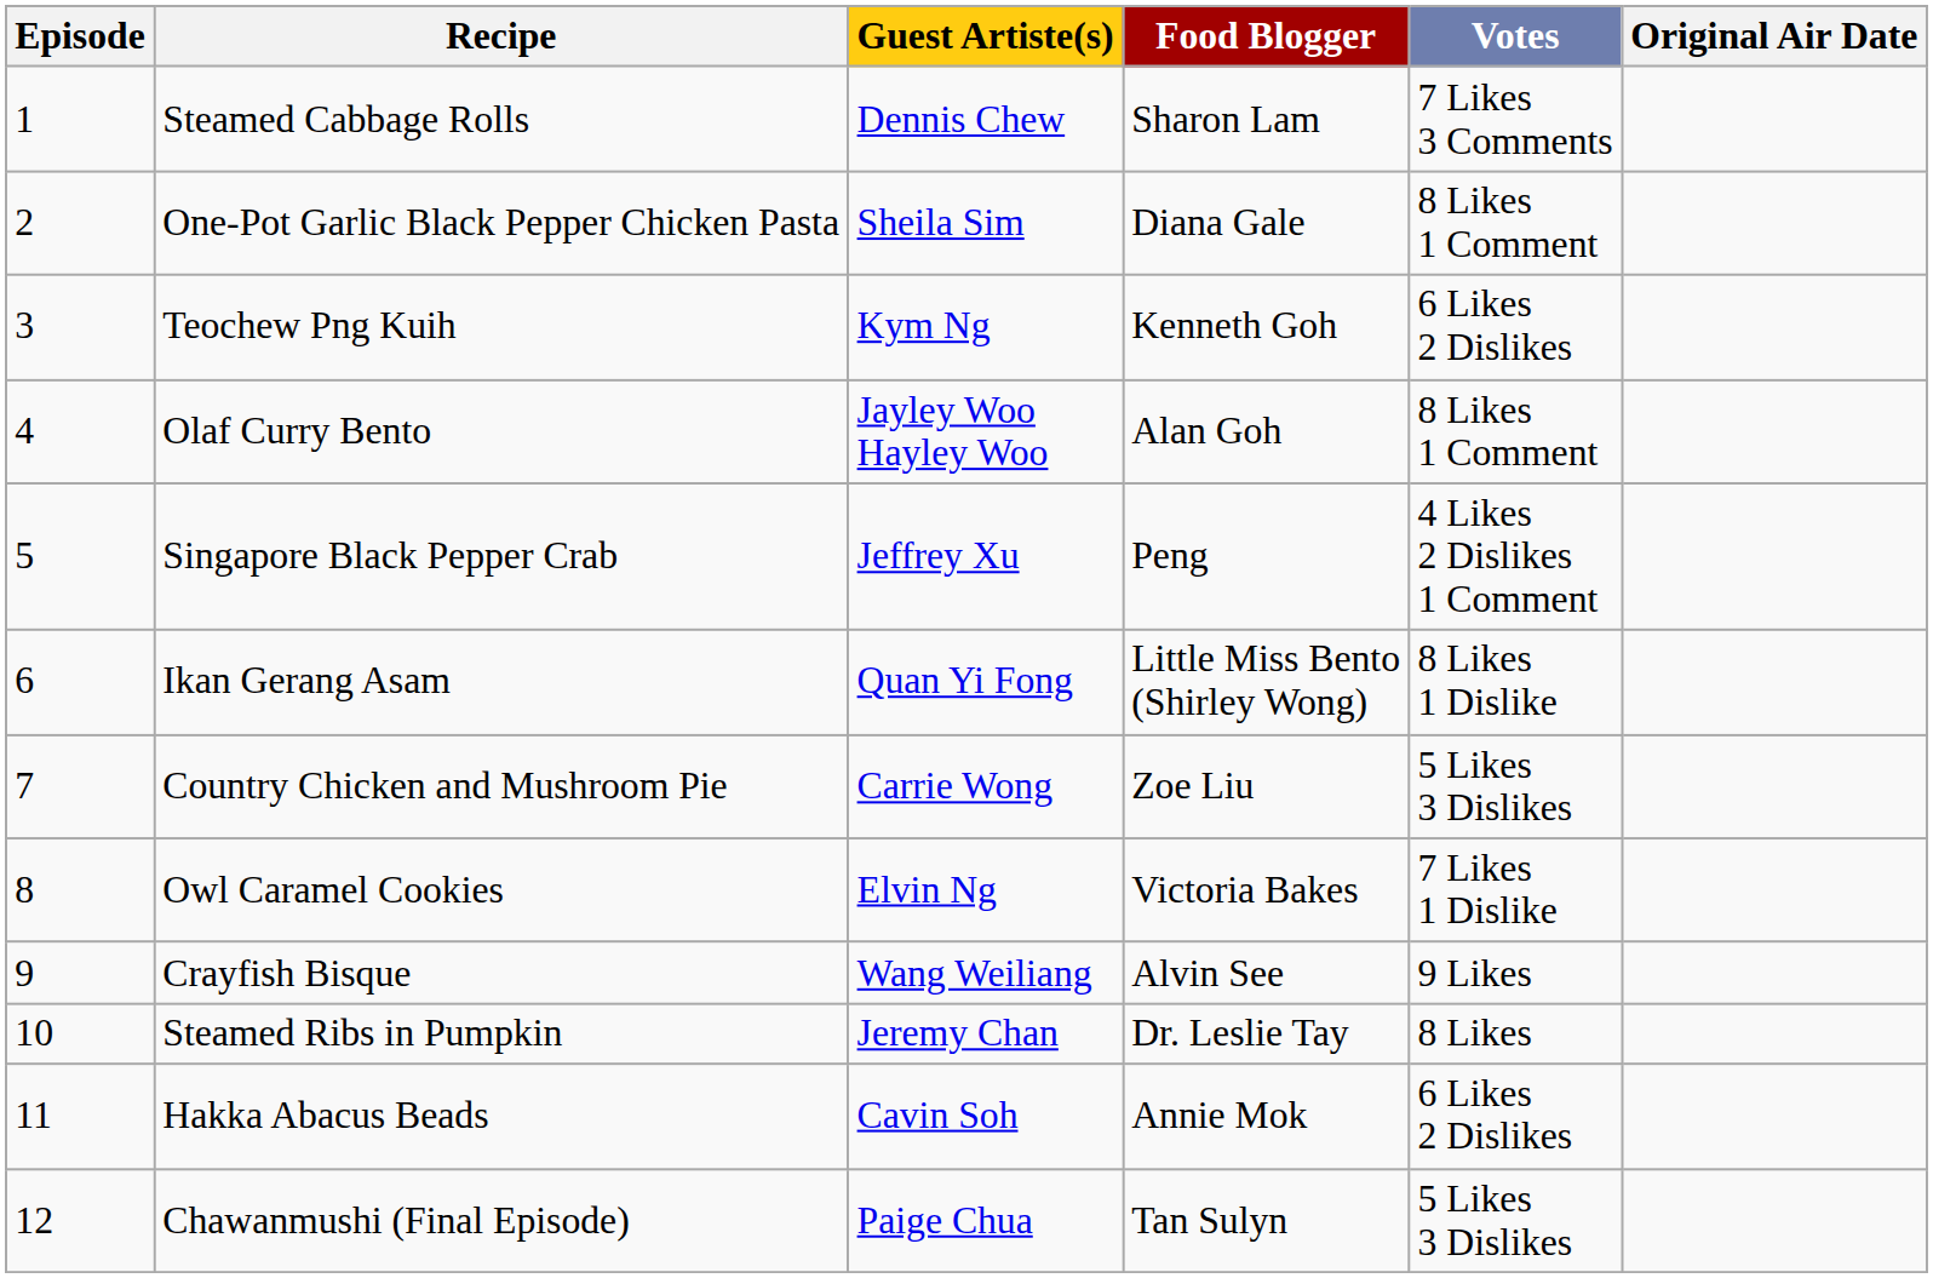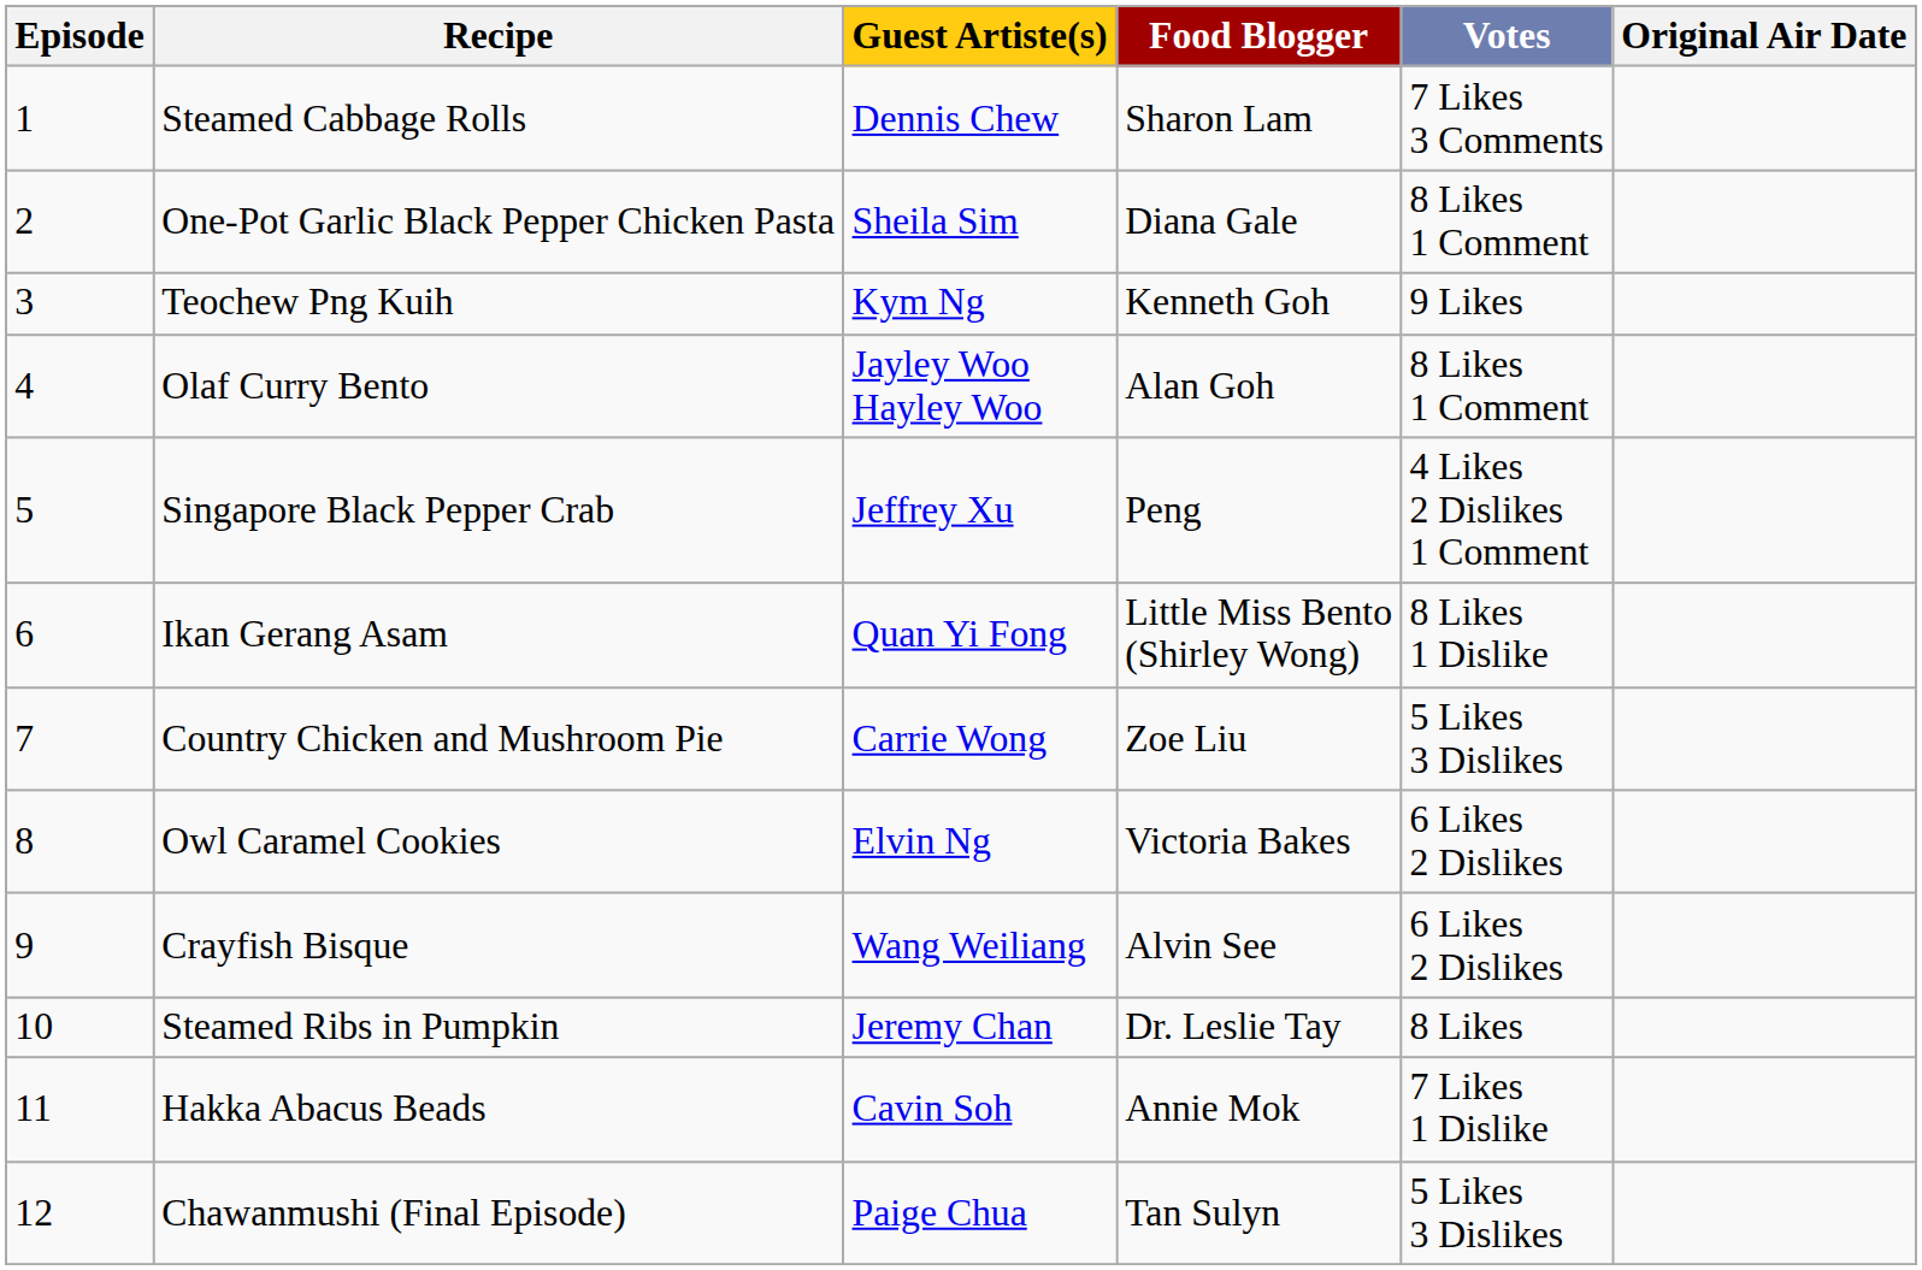 <table class="wikitable">
 <tr>
 <th>Episode</th>
 <th>Recipe</th>
 <th style="background:#ffcc11; color:black">Guest Artiste(s)</th>
 <th style="background:#a10000; color:white">Food Blogger</th>
 <th style="background:#6e7eae; color:white">Votes</th>
 <th>Original Air Date</th>
 </tr>
 <tr>
 <td>1</td>
 <td>Steamed Cabbage Rolls</td>
 <td><a href='#'>Dennis Chew</a></td>
 <td>Sharon Lam</td>
 <td>7 Likes <br> 3 Comments</td>
 <td></td>
 </tr>
 <tr>
 <td>2</td>
 <td>One-Pot Garlic Black Pepper Chicken Pasta</td>
 <td><a href='#'>Sheila Sim</a></td>
 <td>Diana Gale</td>
 <td>8 Likes <br> 1 Comment</td>
 <td></td>
 </tr>
 <tr>
 <td>3</td>
 <td>Teochew Png Kuih</td>
 <td><a href='#'>Kym Ng</a></td>
 <td>Kenneth Goh</td>
-<td>6 Likes <br> 2 Dislikes</td>
+<td>9 Likes</td>
 <td></td>
 </tr>
 <tr>
 <td>4</td>
 <td>Olaf Curry Bento</td>
 <td><a href='#'>Jayley Woo</a> <br> <a href='#'>Hayley Woo</a></td>
 <td>Alan Goh</td>
 <td>8 Likes <br> 1 Comment</td>
 <td></td>
 </tr>
 <tr>
 <td>5</td>
 <td>Singapore Black Pepper Crab</td>
 <td><a href='#'>Jeffrey Xu</a></td>
 <td>Peng</td>
 <td>4 Likes <br> 2 Dislikes <br> 1 Comment</td>
 <td></td>
 </tr>
 <tr>
 <td>6</td>
 <td>Ikan Gerang Asam</td>
 <td><a href='#'>Quan Yi Fong</a></td>
 <td>Little Miss Bento <br> (Shirley Wong)</td>
 <td>8 Likes <br> 1 Dislike</td>
 <td></td>
 </tr>
 <tr>
 <td>7</td>
 <td>Country Chicken and Mushroom Pie</td>
 <td><a href='#'>Carrie Wong</a></td>
 <td>Zoe Liu</td>
 <td>5 Likes <br> 3 Dislikes</td>
 <td></td>
 </tr>
 <tr>
 <td>8</td>
 <td>Owl Caramel Cookies</td>
 <td><a href='#'>Elvin Ng</a></td>
 <td>Victoria Bakes</td>
-<td>7 Likes <br> 1 Dislike</td>
+<td>6 Likes <br> 2 Dislikes</td>
 <td></td>
 </tr>
 <tr>
 <td>9</td>
 <td>Crayfish Bisque</td>
 <td><a href='#'>Wang Weiliang</a></td>
 <td>Alvin See</td>
-<td>9 Likes</td>
+<td>6 Likes <br> 2 Dislikes</td>
 <td></td>
 </tr>
 <tr>
 <td>10</td>
 <td>Steamed Ribs in Pumpkin</td>
 <td><a href='#'>Jeremy Chan</a></td>
 <td>Dr. Leslie Tay</td>
 <td>8 Likes</td>
 <td></td>
 </tr>
 <tr>
 <td>11</td>
 <td>Hakka Abacus Beads</td>
 <td><a href='#'>Cavin Soh</a></td>
 <td>Annie Mok</td>
-<td>6 Likes <br> 2 Dislikes</td>
+<td>7 Likes <br> 1 Dislike</td>
 <td></td>
 </tr>
 <tr>
 <td>12</td>
 <td>Chawanmushi (Final Episode)</td>
 <td><a href='#'>Paige Chua</a></td>
 <td>Tan Sulyn</td>
 <td>5 Likes <br> 3 Dislikes</td>
 <td></td>
 </tr>
 <tr>
 </tr>
 </table>
